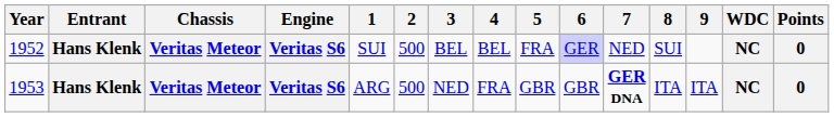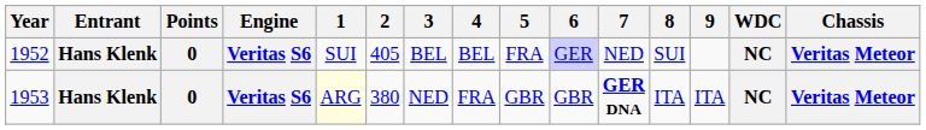 <table class="wikitable" style="text-align:center; font-size:90%">
 <tr>
 <th>Year</th>
 <th>Entrant</th>
-<th>Chassis</th>
+<th>Points</th>
 <th>Engine</th>
 <th>1</th>
 <th>2</th>
 <th>3</th>
 <th>4</th>
 <th>5</th>
 <th>6</th>
 <th>7</th>
 <th>8</th>
 <th>9</th>
 <th>WDC</th>
-<th>Points</th>
+<th>Chassis</th>
 </tr>
 <tr>
 <td><a href='#'>1952</a></td>
 <th>Hans Klenk</th>
-<th><a href='#'>Veritas</a> <a href='#'>Meteor</a></th>
+<th>0</th>
 <th><a href='#'>Veritas</a> <a href='#'>S6</a></th>
 <td><a href='#'>SUI</a></td>
-<td><a href='#'>500</a></td>
+<td><a href='#'>405</a></td>
 <td><a href='#'>BEL</a></td>
 <td><a href='#'>BEL</a></td>
 <td><a href='#'>FRA</a></td>
 <td style="background:#CFCFFF;"><a href='#'>GER</a><br></td>
 <td><a href='#'>NED</a></td>
 <td><a href='#'>SUI</a></td>
 <td></td>
 <th>NC</th>
-<th>0</th>
+<th><a href='#'>Veritas</a> <a href='#'>Meteor</a></th>
 </tr>
 <tr>
 <td><a href='#'>1953</a></td>
 <th>Hans Klenk</th>
-<th><a href='#'>Veritas</a> <a href='#'>Meteor</a></th>
+<th>0</th>
 <th><a href='#'>Veritas</a> <a href='#'>S6</a></th>
-<td><a href='#'>ARG</a></td>
-<td><a href='#'>500</a></td>
+<td style="background: lightyellow;"><a href='#'>ARG</a></td>
+<td><a href='#'>380</a></td>
 <td><a href='#'>NED</a></td>
 <td><a href='#'>FRA</a></td>
 <td><a href='#'>GBR</a></td>
 <td><a href='#'>GBR</a></td>
 <td><strong><a href='#'>GER</a><br><small>DNA</small></strong></td>
 <td><a href='#'>ITA</a></td>
 <td><a href='#'>ITA</a></td>
 <th>NC</th>
-<th>0</th>
+<th><a href='#'>Veritas</a> <a href='#'>Meteor</a></th>
 </tr>
 </table>
